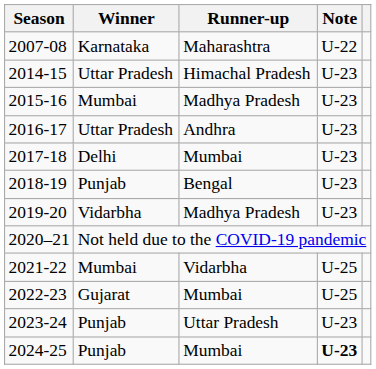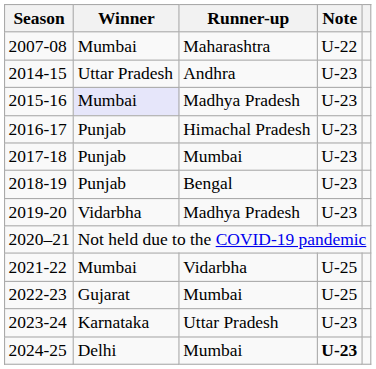 <table class="wikitable sortable">
 <tr>
 <th>Season</th>
 <th>Winner</th>
 <th>Runner-up</th>
 <th>Note</th>
 <th></th>
 </tr>
 <tr>
 <td>2007-08</td>
-<td>Karnataka</td>
+<td>Mumbai</td>
 <td>Maharashtra</td>
 <td>U-22</td>
 <td></td>
 </tr>
 <tr>
 <td>2014-15</td>
 <td>Uttar Pradesh</td>
-<td>Himachal Pradesh</td>
+<td>Andhra</td>
 <td>U-23</td>
 <td></td>
 </tr>
 <tr>
 <td>2015-16</td>
-<td>Mumbai</td>
+<td style="background: lavender;">Mumbai</td>
 <td>Madhya Pradesh</td>
 <td>U-23</td>
 <td></td>
 </tr>
 <tr>
 <td>2016-17</td>
-<td>Uttar Pradesh</td>
-<td>Andhra</td>
+<td>Punjab</td>
+<td>Himachal Pradesh</td>
 <td>U-23</td>
 <td></td>
 </tr>
 <tr>
 <td>2017-18</td>
-<td>Delhi</td>
+<td>Punjab</td>
 <td>Mumbai</td>
 <td>U-23</td>
 <td></td>
 </tr>
 <tr>
 <td>2018-19</td>
 <td>Punjab</td>
 <td>Bengal</td>
 <td>U-23</td>
 <td></td>
 </tr>
 <tr>
 <td>2019-20</td>
 <td>Vidarbha</td>
 <td>Madhya Pradesh</td>
 <td>U-23</td>
 <td></td>
 </tr>
 <tr>
 <td>2020–21</td>
 <td colspan="4">Not held due to the <a href='#'>COVID-19 pandemic</a></td>
 </tr>
 <tr>
 <td>2021-22</td>
 <td>Mumbai</td>
 <td>Vidarbha</td>
 <td>U-25</td>
 <td></td>
 </tr>
 <tr>
 <td>2022-23</td>
 <td>Gujarat</td>
 <td>Mumbai</td>
 <td>U-25</td>
 <td></td>
 </tr>
 <tr>
 <td>2023-24</td>
-<td>Punjab</td>
+<td>Karnataka</td>
 <td>Uttar Pradesh</td>
 <td>U-23</td>
 <td></td>
 </tr>
 <tr>
 <td>2024-25</td>
-<td>Punjab</td>
+<td>Delhi</td>
 <td>Mumbai</td>
 <td><strong>U-23</strong></td>
 <td></td>
 </tr>
 </table>
